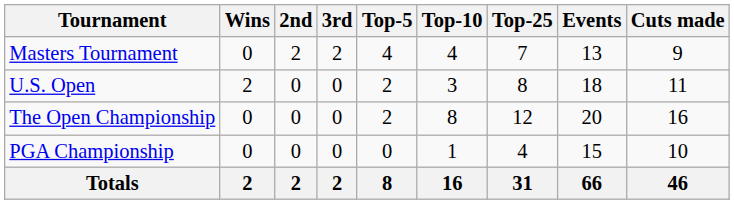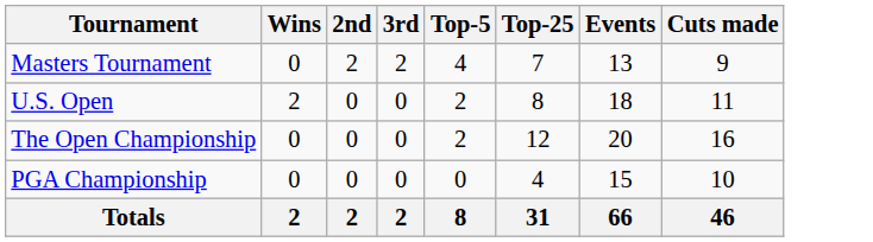 <table class=wikitable style=text-align:center>
 <tr>
 <th>Tournament</th>
 <th>Wins</th>
 <th>2nd</th>
 <th>3rd</th>
 <th>Top-5</th>
-<th>Top-10</th>
 <th>Top-25</th>
 <th>Events</th>
 <th>Cuts made</th>
 </tr>
 <tr>
 <td align=left><a href='#'>Masters Tournament</a></td>
 <td>0</td>
 <td>2</td>
 <td>2</td>
-<td>4</td>
 <td>4</td>
 <td>7</td>
 <td>13</td>
 <td>9</td>
 </tr>
 <tr>
 <td align=left><a href='#'>U.S. Open</a></td>
 <td>2</td>
 <td>0</td>
 <td>0</td>
 <td>2</td>
-<td>3</td>
 <td>8</td>
 <td>18</td>
 <td>11</td>
 </tr>
 <tr>
 <td align=left><a href='#'>The Open Championship</a></td>
 <td>0</td>
 <td>0</td>
 <td>0</td>
 <td>2</td>
-<td>8</td>
 <td>12</td>
 <td>20</td>
 <td>16</td>
 </tr>
 <tr>
 <td align=left><a href='#'>PGA Championship</a></td>
 <td>0</td>
 <td>0</td>
 <td>0</td>
 <td>0</td>
-<td>1</td>
 <td>4</td>
 <td>15</td>
 <td>10</td>
 </tr>
 <tr>
 <th>Totals</th>
 <th>2</th>
 <th>2</th>
 <th>2</th>
 <th>8</th>
-<th>16</th>
 <th>31</th>
 <th>66</th>
 <th>46</th>
 </tr>
 </table>
